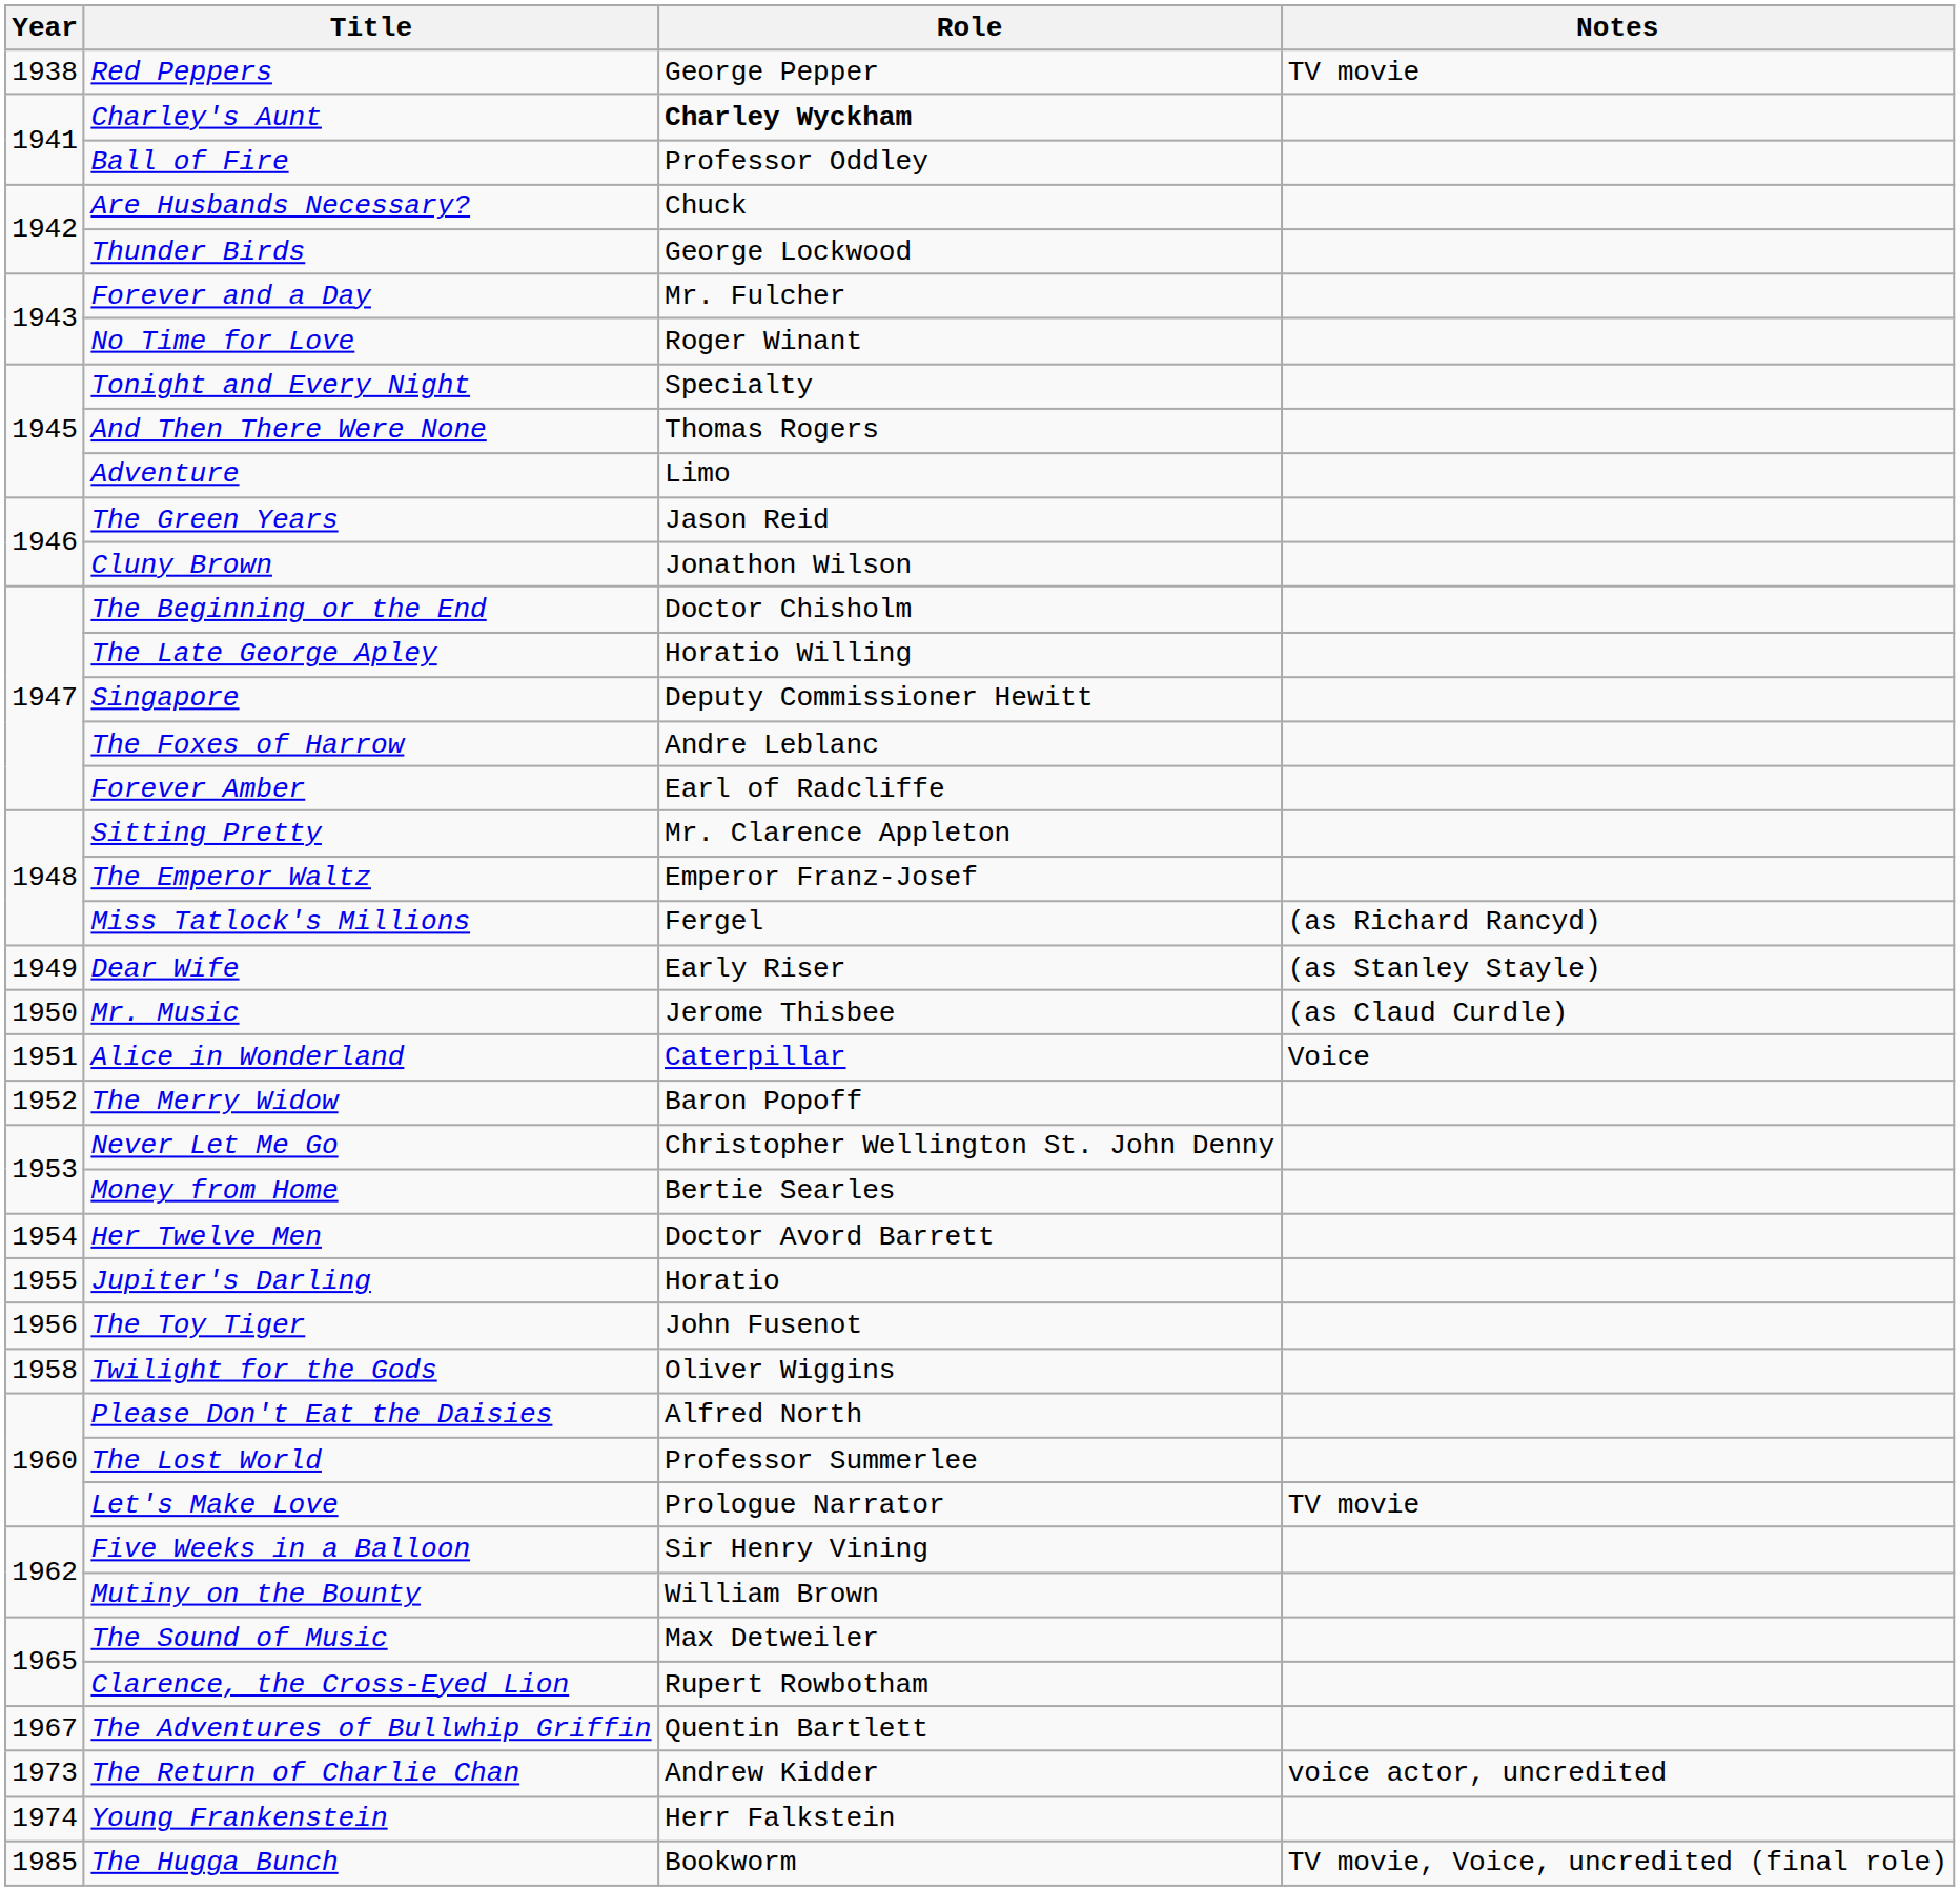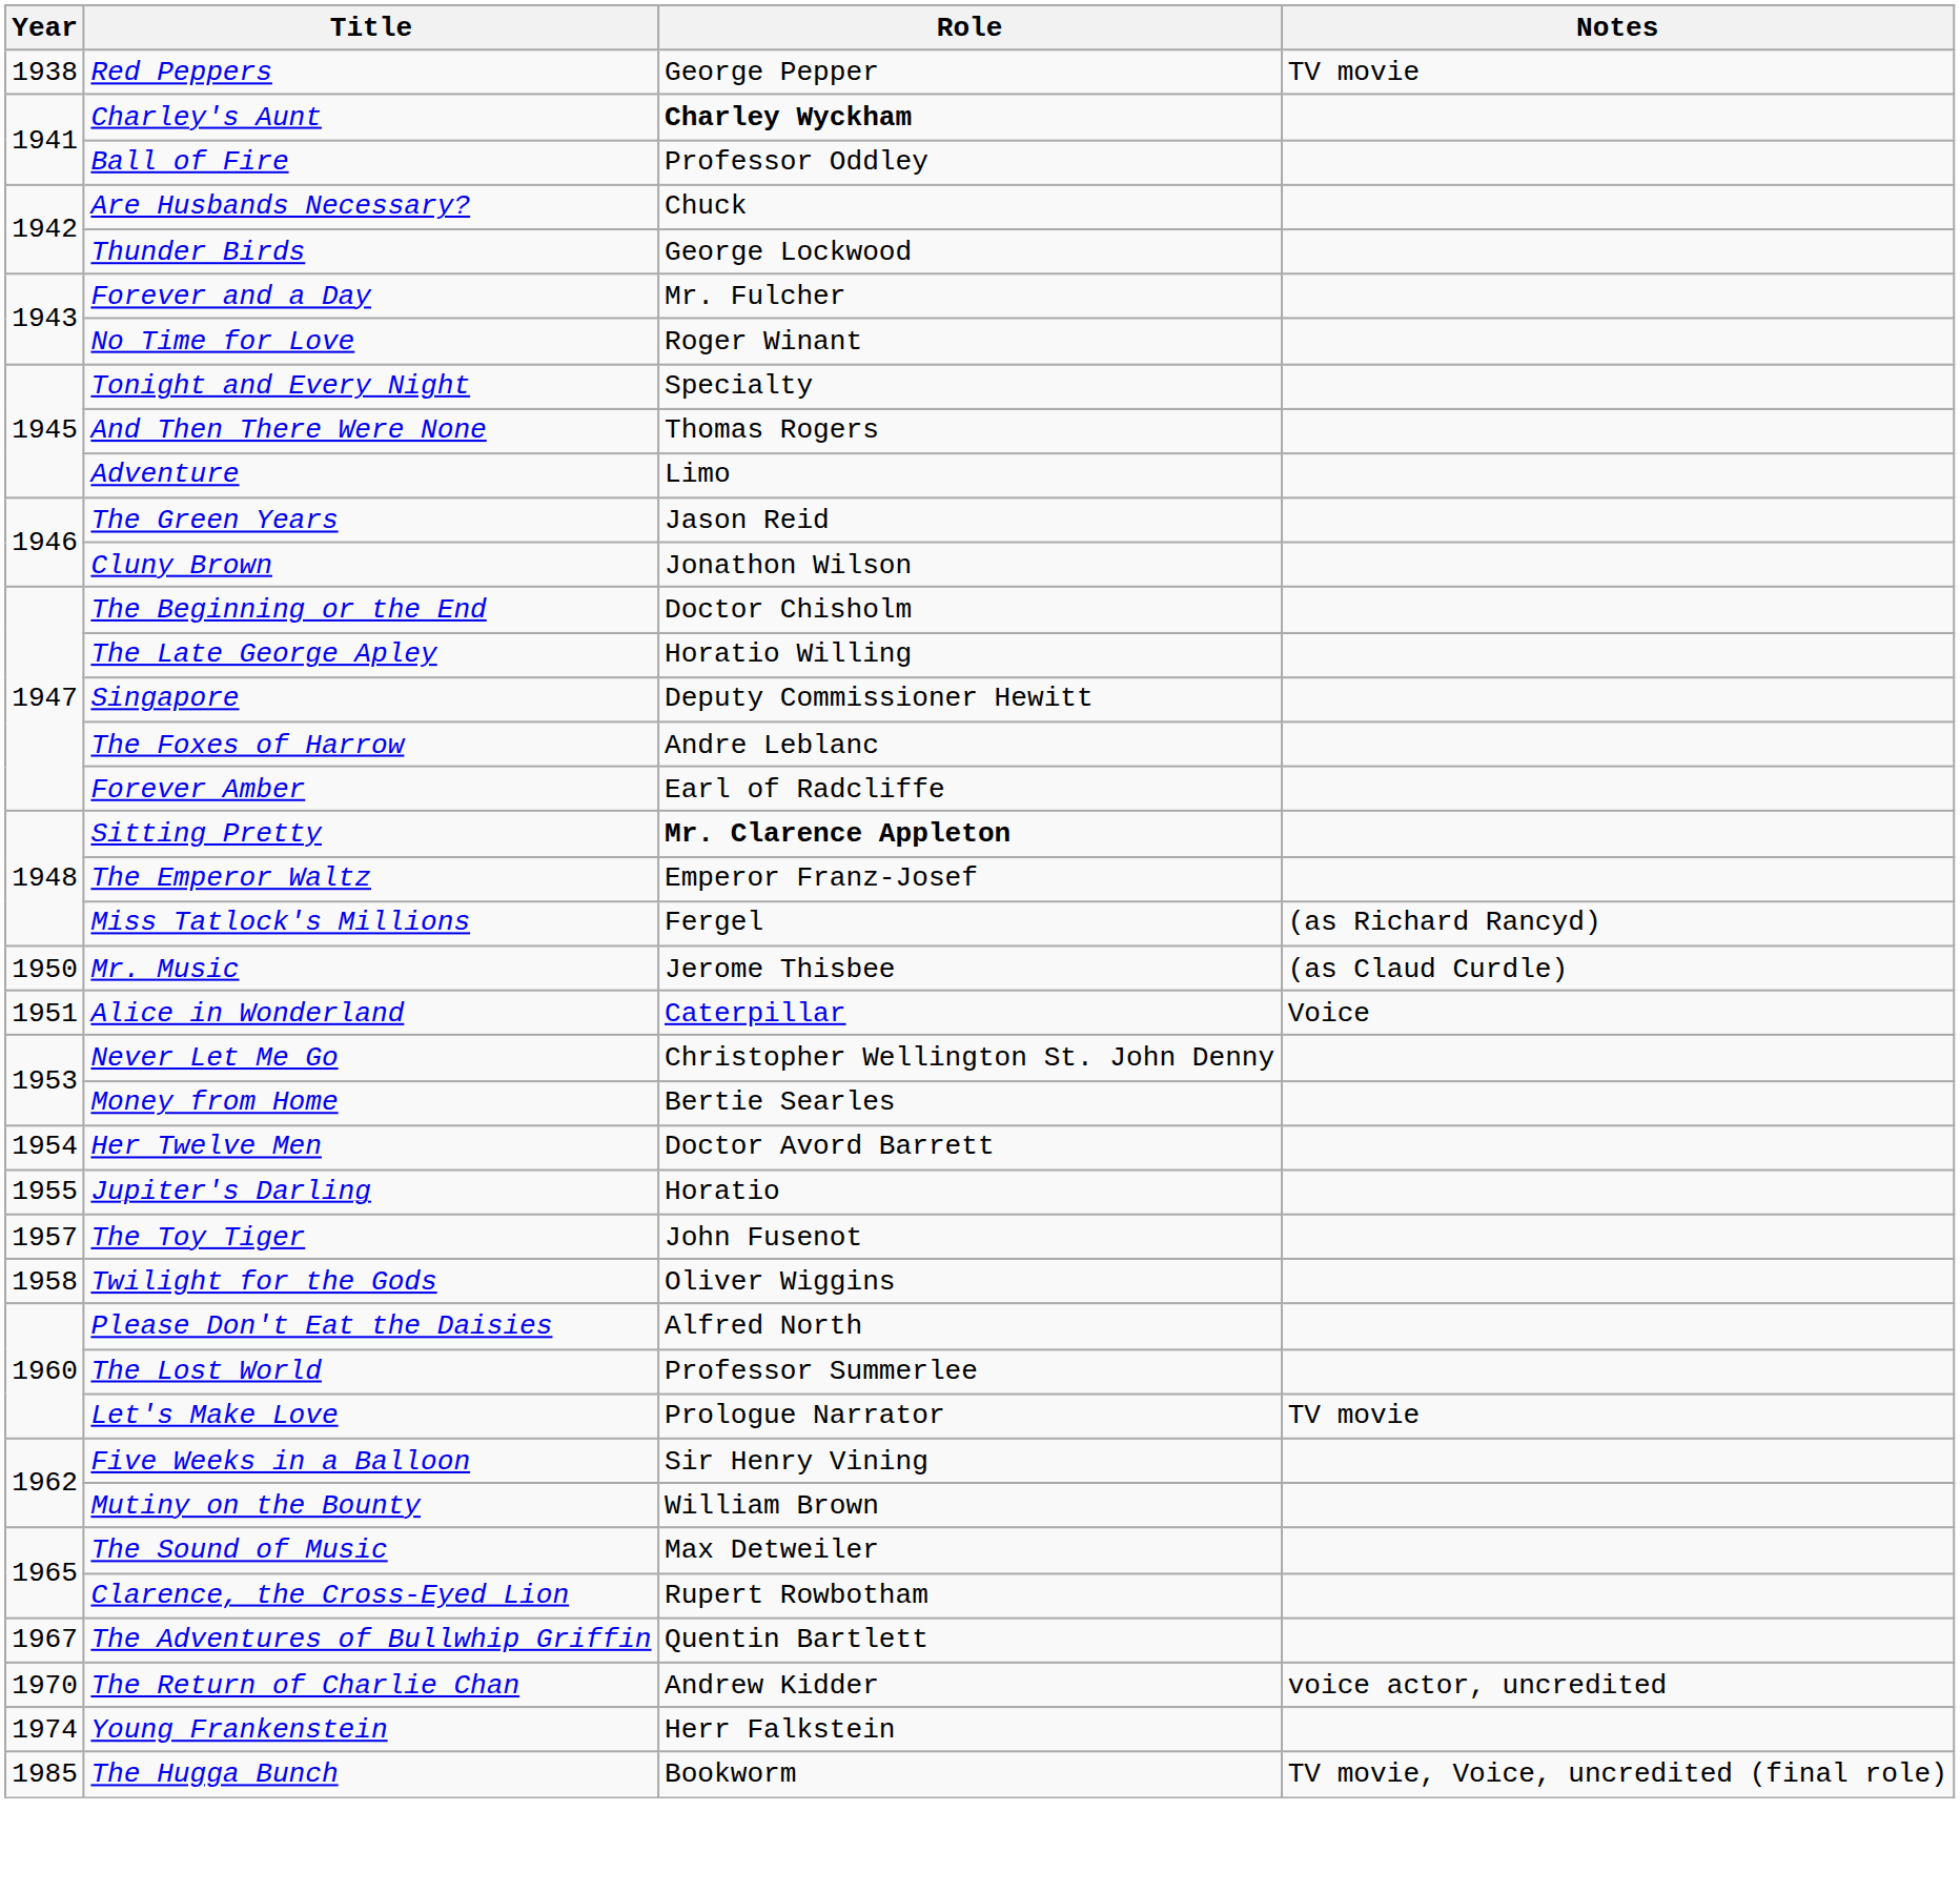 <table class="wikitable">
 <tr>
 <th>Year</th>
 <th>Title</th>
 <th>Role</th>
 <th>Notes</th>
 </tr>
 <tr>
 <td>1938</td>
 <td><em><a href='#'>Red Peppers</a></em></td>
 <td>George Pepper</td>
 <td>TV movie</td>
 </tr>
 <tr>
 <td rowspan="2">1941</td>
 <td><em><a href='#'>Charley's Aunt</a></em></td>
 <td><strong>Charley Wyckham</strong></td>
 <td></td>
 </tr>
 <tr>
 <td><em><a href='#'>Ball of Fire</a></em></td>
 <td>Professor Oddley</td>
 <td></td>
 </tr>
 <tr>
 <td rowspan="2">1942</td>
 <td><em><a href='#'>Are Husbands Necessary?</a></em></td>
 <td>Chuck</td>
 <td></td>
 </tr>
 <tr>
 <td><em><a href='#'>Thunder Birds</a></em></td>
 <td>George Lockwood</td>
 <td></td>
 </tr>
 <tr>
 <td rowspan="2">1943</td>
 <td><em><a href='#'>Forever and a Day</a></em></td>
 <td>Mr. Fulcher</td>
 <td></td>
 </tr>
 <tr>
 <td><em><a href='#'>No Time for Love</a></em></td>
 <td>Roger Winant</td>
 <td></td>
 </tr>
 <tr>
 <td rowspan="3">1945</td>
 <td><em><a href='#'>Tonight and Every Night</a></em></td>
 <td>Specialty</td>
 <td></td>
 </tr>
 <tr>
 <td><em><a href='#'>And Then There Were None</a></em></td>
 <td>Thomas Rogers</td>
 <td></td>
 </tr>
 <tr>
 <td><em><a href='#'>Adventure</a></em></td>
 <td>Limo</td>
 <td></td>
 </tr>
 <tr>
 <td rowspan="2">1946</td>
 <td><em><a href='#'>The Green Years</a></em></td>
 <td>Jason Reid</td>
 <td></td>
 </tr>
 <tr>
 <td><em><a href='#'>Cluny Brown</a></em></td>
 <td>Jonathon Wilson</td>
 <td></td>
 </tr>
 <tr>
 <td rowspan="5">1947</td>
 <td><em><a href='#'>The Beginning or the End</a></em></td>
 <td>Doctor Chisholm</td>
 <td></td>
 </tr>
 <tr>
 <td><em><a href='#'>The Late George Apley</a></em></td>
 <td>Horatio Willing</td>
 <td></td>
 </tr>
 <tr>
 <td><em><a href='#'>Singapore</a></em></td>
 <td>Deputy Commissioner Hewitt</td>
 <td></td>
 </tr>
 <tr>
 <td><em><a href='#'>The Foxes of Harrow</a></em></td>
 <td>Andre Leblanc</td>
 <td></td>
 </tr>
 <tr>
 <td><em><a href='#'>Forever Amber</a></em></td>
 <td>Earl of Radcliffe</td>
 <td></td>
 </tr>
 <tr>
 <td rowspan="3">1948</td>
 <td><em><a href='#'>Sitting Pretty</a></em></td>
-<td>Mr. Clarence Appleton</td>
+<td><strong>Mr. Clarence Appleton</strong></td>
 <td></td>
 </tr>
 <tr>
 <td><em><a href='#'>The Emperor Waltz</a></em></td>
 <td>Emperor Franz-Josef</td>
 <td></td>
 </tr>
 <tr>
 <td><em><a href='#'>Miss Tatlock's Millions</a></em></td>
 <td>Fergel</td>
 <td>(as Richard Rancyd)</td>
 </tr>
 <tr>
-<td>1949</td>
-<td><em><a href='#'>Dear Wife</a></em></td>
-<td>Early Riser</td>
-<td>(as Stanley Stayle)</td>
-</tr>
-<tr>
 <td>1950</td>
 <td><em><a href='#'>Mr. Music</a></em></td>
 <td>Jerome Thisbee</td>
 <td>(as Claud Curdle)</td>
 </tr>
 <tr>
 <td>1951</td>
 <td><em><a href='#'>Alice in Wonderland</a></em></td>
 <td><a href='#'>Caterpillar</a></td>
 <td>Voice</td>
-</tr>
-<tr>
-<td>1952</td>
-<td><em><a href='#'>The Merry Widow</a></em></td>
-<td>Baron Popoff</td>
-<td></td>
 </tr>
 <tr>
 <td rowspan="2">1953</td>
 <td><em><a href='#'>Never Let Me Go</a></em></td>
 <td>Christopher Wellington St. John Denny</td>
 <td></td>
 </tr>
 <tr>
 <td><em><a href='#'>Money from Home</a></em></td>
 <td>Bertie Searles</td>
 <td></td>
 </tr>
 <tr>
 <td>1954</td>
 <td><em><a href='#'>Her Twelve Men</a></em></td>
 <td>Doctor Avord Barrett</td>
 <td></td>
 </tr>
 <tr>
 <td>1955</td>
 <td><em><a href='#'>Jupiter's Darling</a></em></td>
 <td>Horatio</td>
 <td></td>
 </tr>
 <tr>
-<td>1956</td>
+<td>1957</td>
 <td><em><a href='#'>The Toy Tiger</a></em></td>
 <td>John Fusenot</td>
 <td></td>
 </tr>
 <tr>
 <td>1958</td>
 <td><em><a href='#'>Twilight for the Gods</a></em></td>
 <td>Oliver Wiggins</td>
 <td></td>
 </tr>
 <tr>
 <td rowspan="3">1960</td>
 <td><em><a href='#'>Please Don't Eat the Daisies</a></em></td>
 <td>Alfred North</td>
 <td></td>
 </tr>
 <tr>
 <td><em><a href='#'>The Lost World</a></em></td>
 <td>Professor Summerlee</td>
 <td></td>
 </tr>
 <tr>
 <td><em><a href='#'>Let's Make Love</a></em></td>
 <td>Prologue Narrator</td>
 <td>TV movie</td>
 </tr>
 <tr>
 <td rowspan="2">1962</td>
 <td><em><a href='#'>Five Weeks in a Balloon</a></em></td>
 <td>Sir Henry Vining</td>
 <td></td>
 </tr>
 <tr>
 <td><em><a href='#'>Mutiny on the Bounty</a></em></td>
 <td>William Brown</td>
 <td></td>
 </tr>
 <tr>
 <td rowspan="2">1965</td>
 <td><em><a href='#'>The Sound of Music</a></em></td>
 <td>Max Detweiler</td>
 <td></td>
 </tr>
 <tr>
 <td><em><a href='#'>Clarence, the Cross-Eyed Lion</a></em></td>
 <td>Rupert Rowbotham</td>
 <td></td>
 </tr>
 <tr>
 <td>1967</td>
 <td><em><a href='#'>The Adventures of Bullwhip Griffin</a></em></td>
 <td>Quentin Bartlett</td>
 <td></td>
 </tr>
 <tr>
-<td>1973</td>
+<td>1970</td>
 <td><em><a href='#'>The Return of Charlie Chan</a></em></td>
 <td>Andrew Kidder</td>
 <td>voice actor, uncredited</td>
 </tr>
 <tr>
 <td>1974</td>
 <td><em><a href='#'>Young Frankenstein</a></em></td>
 <td>Herr Falkstein</td>
 <td></td>
 </tr>
 <tr>
 <td>1985</td>
 <td><em><a href='#'>The Hugga Bunch</a></em></td>
 <td>Bookworm</td>
 <td>TV movie, Voice, uncredited (final role)</td>
 </tr>
 </table>
